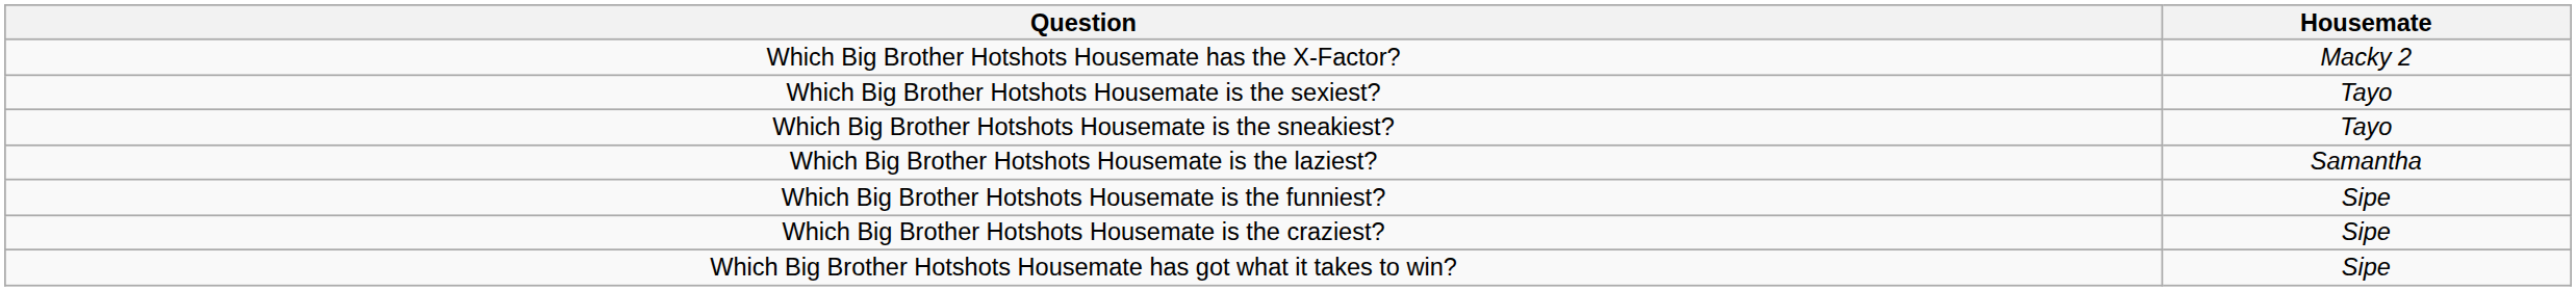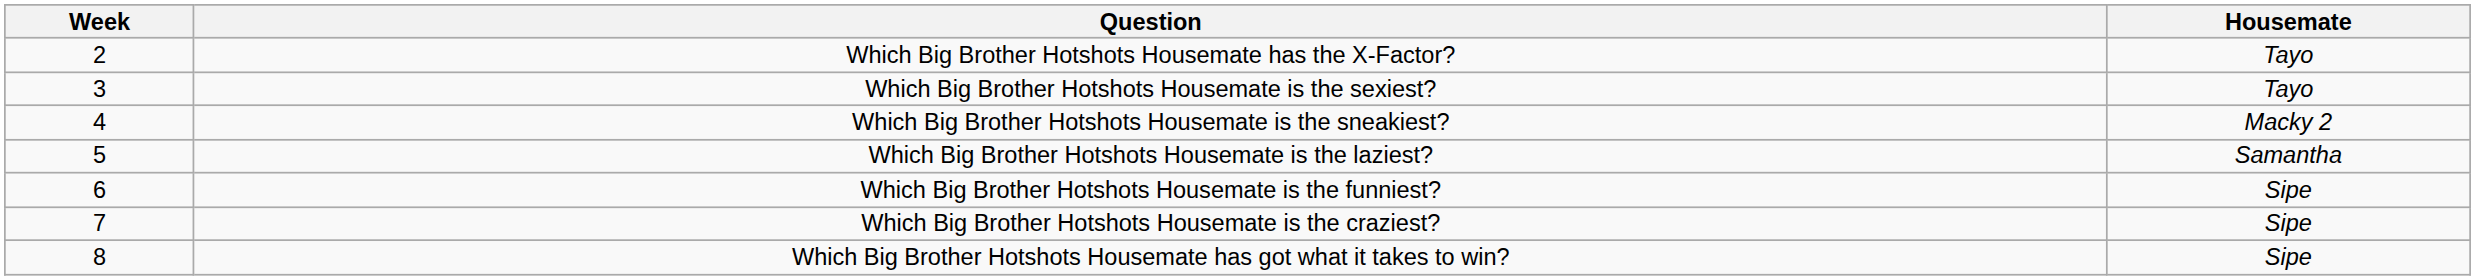 <table class="wikitable" style="width:90%; text-align:center; font-size:85%; line-height:13px;">
 <tr>
+<th>Week</th>
 <th>Question</th>
 <th>Housemate</th>
 </tr>
 <tr>
+<td>2</td>
 <td>Which Big Brother Hotshots Housemate has the X-Factor?</td>
-<td><em>Macky 2</em></td>
+<td><em>Tayo</em></td>
 </tr>
 <tr>
+<td>3</td>
 <td>Which Big Brother Hotshots Housemate is the sexiest?</td>
 <td><em>Tayo</em></td>
 </tr>
 <tr>
+<td>4</td>
 <td>Which Big Brother Hotshots Housemate is the sneakiest?</td>
-<td><em>Tayo</em></td>
+<td><em>Macky 2</em></td>
 </tr>
 <tr>
+<td>5</td>
 <td>Which Big Brother Hotshots Housemate is the laziest?</td>
 <td><em>Samantha</em></td>
 </tr>
 <tr>
+<td>6</td>
 <td>Which Big Brother Hotshots Housemate is the funniest?</td>
 <td><em>Sipe</em></td>
 </tr>
 <tr>
+<td>7</td>
 <td>Which Big Brother Hotshots Housemate is the craziest?</td>
 <td><em>Sipe</em></td>
 </tr>
 <tr>
+<td>8</td>
 <td>Which Big Brother Hotshots Housemate has got what it takes to win?</td>
 <td><em>Sipe</em></td>
 </tr>
 </table>
